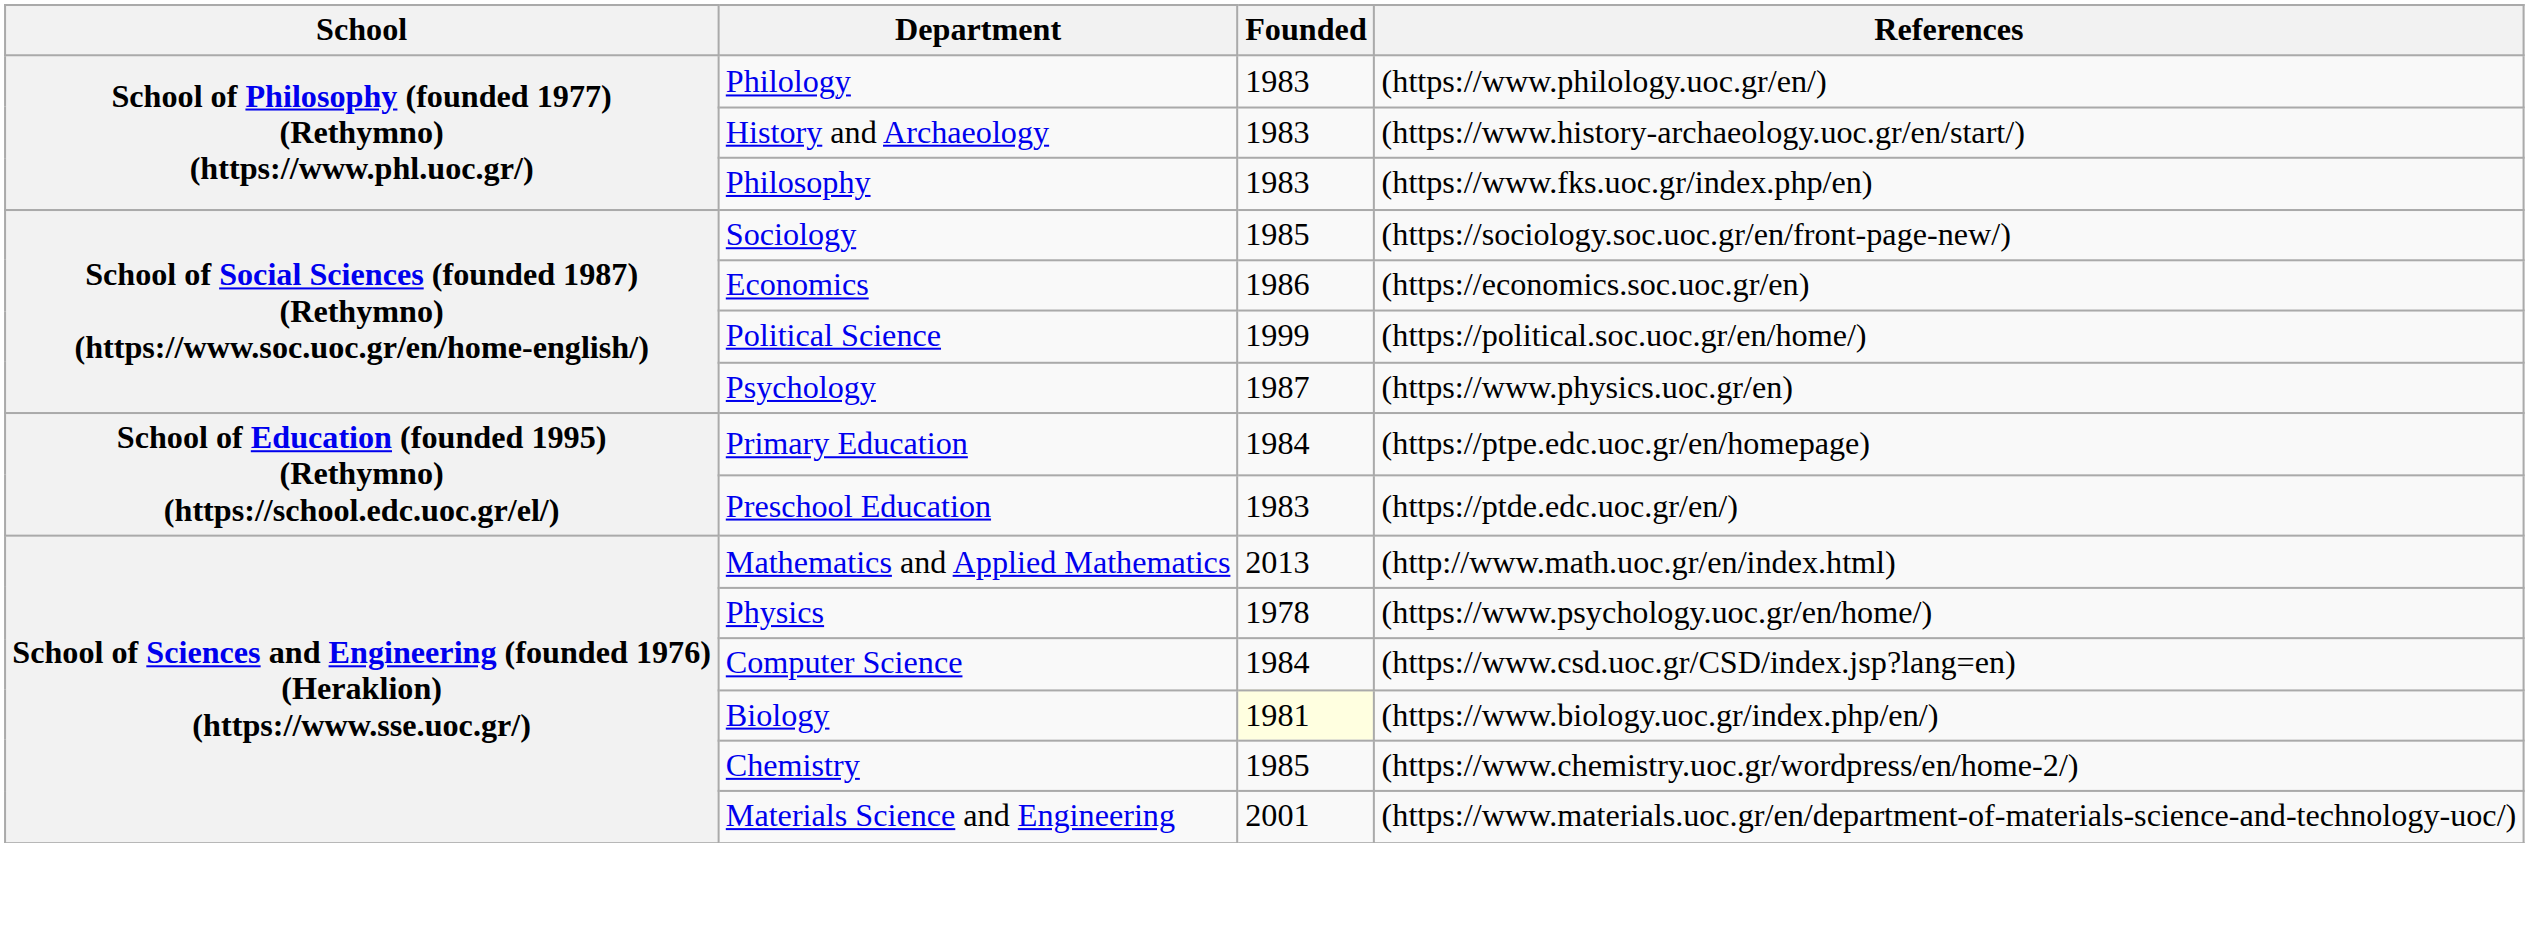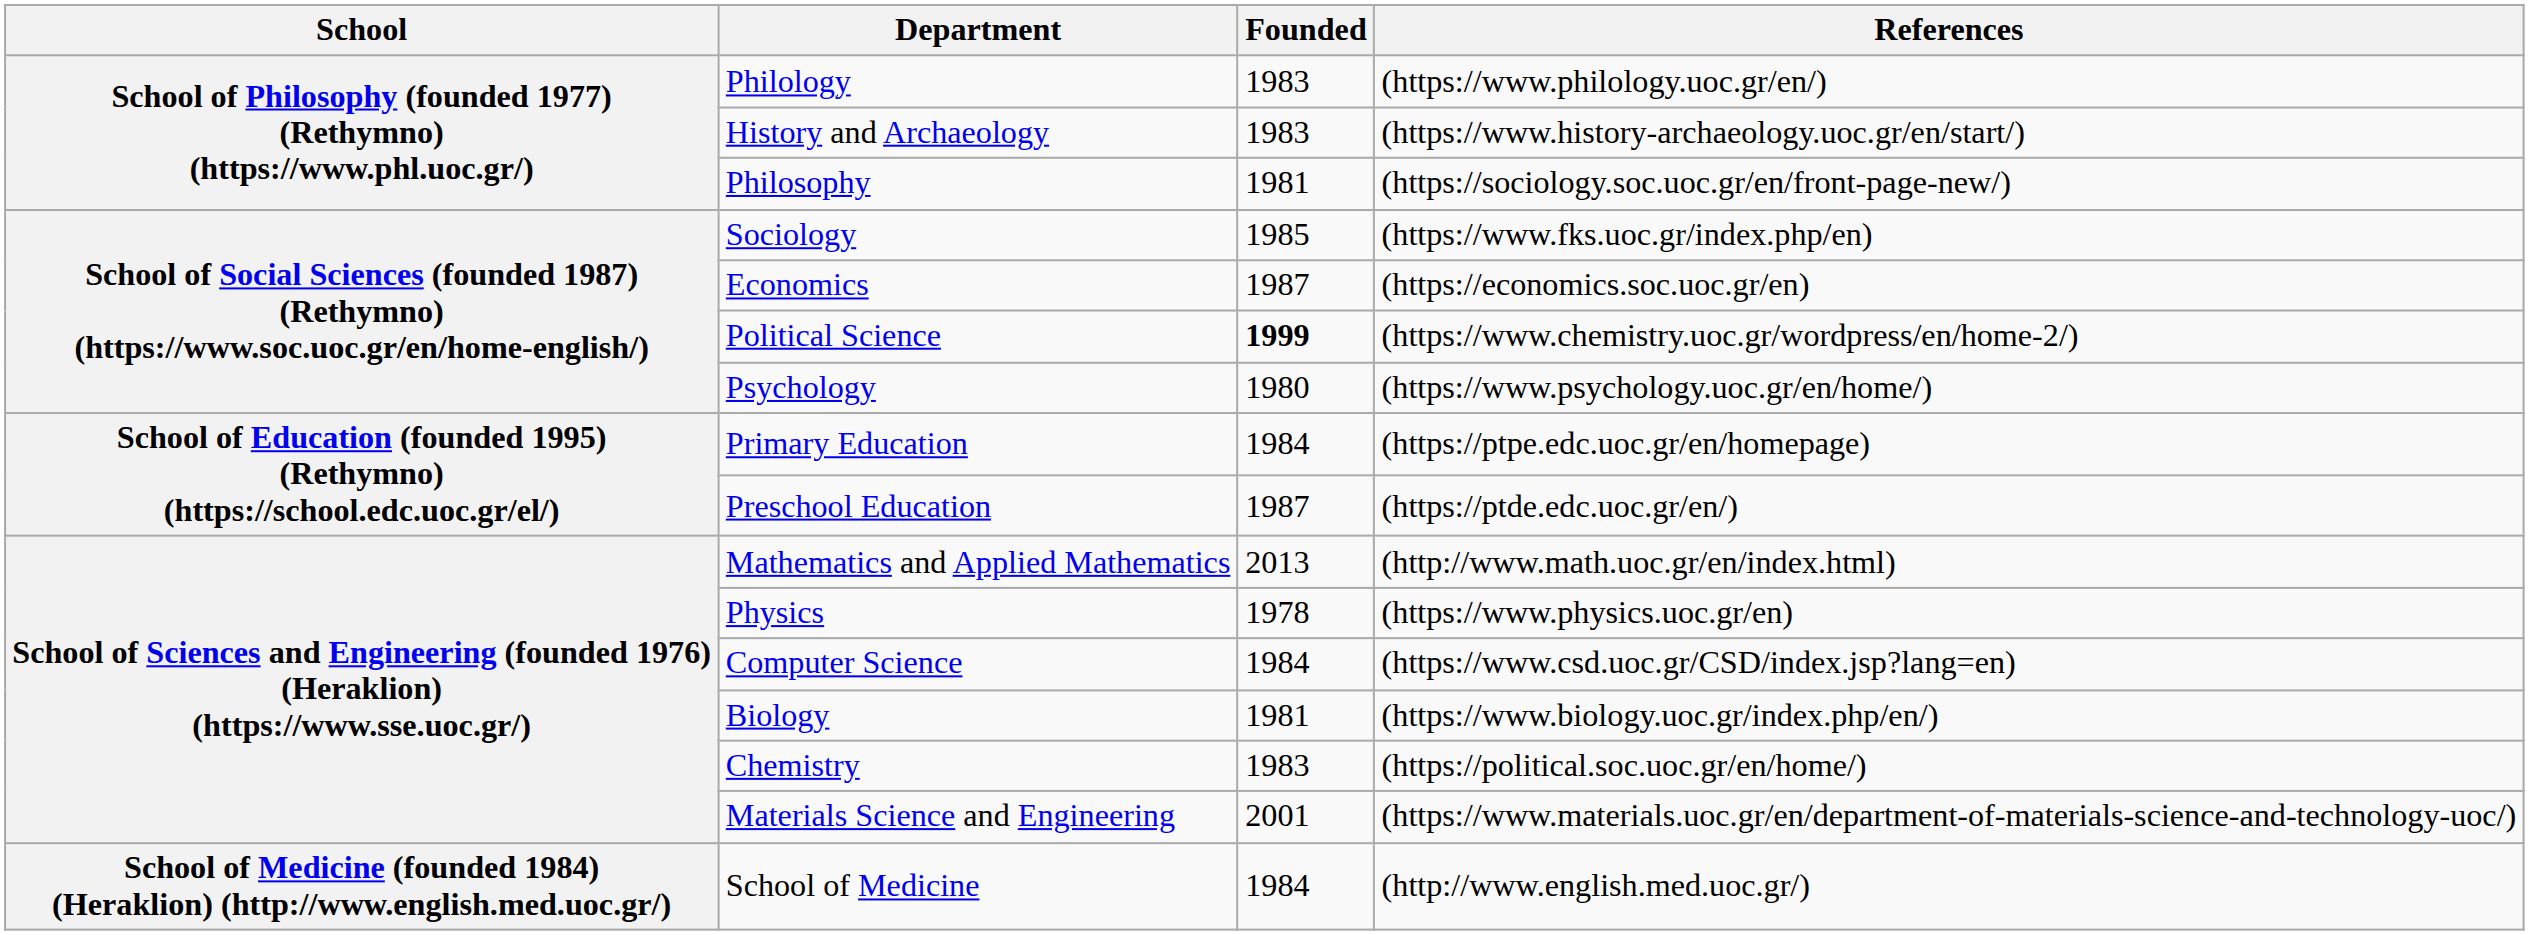 <table class="wikitable" style="margin: 1em auto;">
 <tr>
 <th>School</th>
 <th>Department</th>
 <th>Founded</th>
 <th>References</th>
 </tr>
 <tr>
 <th rowspan="3">School of <a href='#'>Philosophy</a> (founded 1977)<br>(Rethymno)<br>(https://www.phl.uoc.gr/) </th>
 <td><a href='#'>Philology</a></td>
 <td>1983</td>
 <td>(https://www.philology.uoc.gr/en/)</td>
 </tr>
 <tr>
 <td><a href='#'>History</a> and <a href='#'>Archaeology</a></td>
 <td>1983</td>
 <td>(https://www.history-archaeology.uoc.gr/en/start/)</td>
 </tr>
 <tr>
 <td><a href='#'>Philosophy</a></td>
-<td>1983</td>
-<td>(https://www.fks.uoc.gr/index.php/en)</td>
+<td>1981</td>
+<td>(https://sociology.soc.uoc.gr/en/front-page-new/)</td>
 </tr>
 <tr>
 <th rowspan="4">School of <a href='#'>Social Sciences</a> (founded 1987)<br>(Rethymno)<br>(https://www.soc.uoc.gr/en/home-english/)</th>
 <td><a href='#'>Sociology</a></td>
 <td>1985</td>
-<td>(https://sociology.soc.uoc.gr/en/front-page-new/)</td>
+<td>(https://www.fks.uoc.gr/index.php/en)</td>
 </tr>
 <tr>
 <td><a href='#'>Economics</a></td>
-<td>1986</td>
+<td>1987</td>
 <td>(https://economics.soc.uoc.gr/en)</td>
 </tr>
 <tr>
 <td><a href='#'>Political Science</a></td>
-<td>1999</td>
-<td>(https://political.soc.uoc.gr/en/home/)</td>
+<td><strong>1999</strong></td>
+<td>(https://www.chemistry.uoc.gr/wordpress/en/home-2/)</td>
 </tr>
 <tr>
 <td><a href='#'>Psychology</a></td>
-<td>1987</td>
-<td>(https://www.physics.uoc.gr/en)</td>
+<td>1980</td>
+<td>(https://www.psychology.uoc.gr/en/home/)</td>
 </tr>
 <tr>
 <th rowspan="2">School of <a href='#'>Education</a> (founded 1995)<br>(Rethymno)<br>(https://school.edc.uoc.gr/el/) </th>
 <td><a href='#'>Primary Education</a></td>
 <td>1984</td>
 <td>(https://ptpe.edc.uoc.gr/en/homepage)</td>
 </tr>
 <tr>
 <td><a href='#'>Preschool Education</a></td>
-<td>1983</td>
+<td>1987</td>
 <td>(https://ptde.edc.uoc.gr/en/)</td>
 </tr>
 <tr>
 <th rowspan="6">School of <a href='#'>Sciences</a> and <a href='#'>Engineering</a> (founded 1976)<br>(Heraklion)<br>(https://www.sse.uoc.gr/) </th>
 <td><a href='#'>Mathematics</a> and <a href='#'>Applied Mathematics</a></td>
 <td>2013</td>
 <td>(http://www.math.uoc.gr/en/index.html)</td>
 </tr>
 <tr>
 <td><a href='#'>Physics</a></td>
 <td>1978</td>
-<td>(https://www.psychology.uoc.gr/en/home/)</td>
+<td>(https://www.physics.uoc.gr/en)</td>
 </tr>
 <tr>
 <td><a href='#'>Computer Science</a></td>
 <td>1984</td>
 <td>(https://www.csd.uoc.gr/CSD/index.jsp?lang=en)</td>
 </tr>
 <tr>
 <td><a href='#'>Biology</a></td>
-<td style="background: lightyellow;">1981</td>
+<td>1981</td>
 <td>(https://www.biology.uoc.gr/index.php/en/)</td>
 </tr>
 <tr>
 <td><a href='#'>Chemistry</a></td>
-<td>1985</td>
-<td>(https://www.chemistry.uoc.gr/wordpress/en/home-2/)</td>
+<td>1983</td>
+<td>(https://political.soc.uoc.gr/en/home/)</td>
 </tr>
 <tr>
 <td><a href='#'>Materials Science</a> and <a href='#'>Engineering</a></td>
 <td>2001</td>
 <td>(https://www.materials.uoc.gr/en/department-of-materials-science-and-technology-uoc/)</td>
 </tr>
+<tr>
+<th>School of <a href='#'>Medicine</a> (founded 1984)<br>(Heraklion) (http://www.english.med.uoc.gr/)</th>
+<td>School of <a href='#'>Medicine</a></td>
+<td>1984</td>
+<td>(http://www.english.med.uoc.gr/)</td>
+</tr>
 </table>
